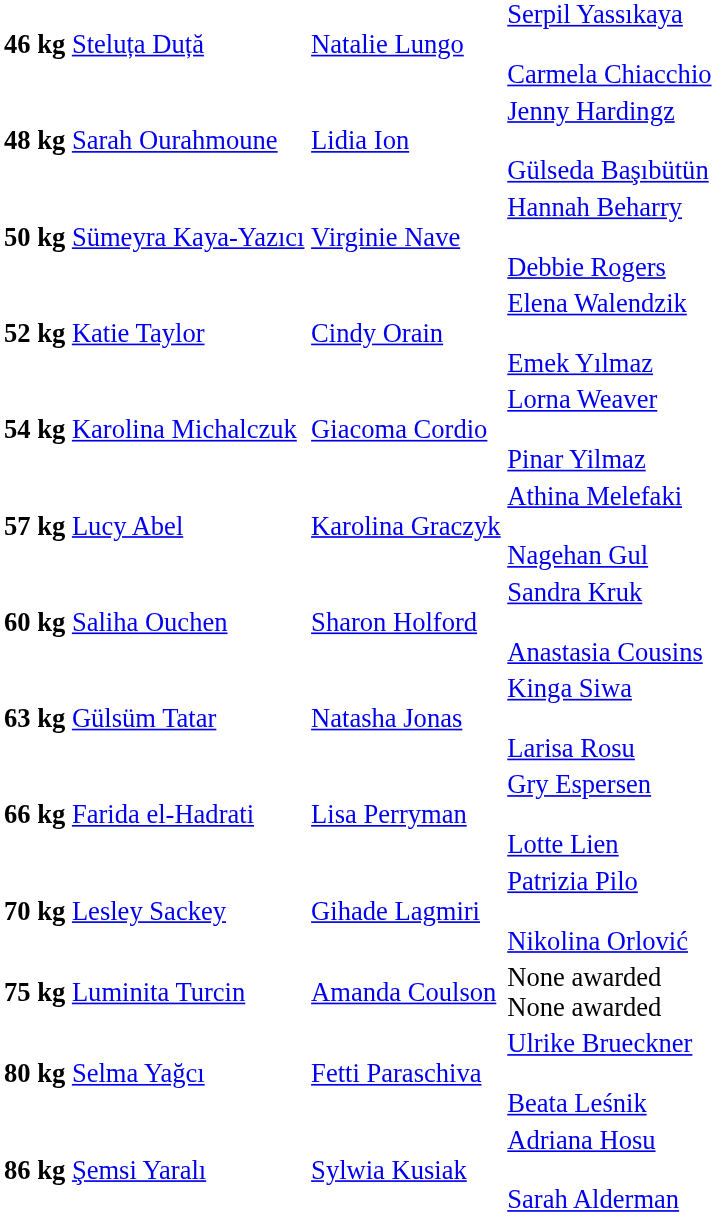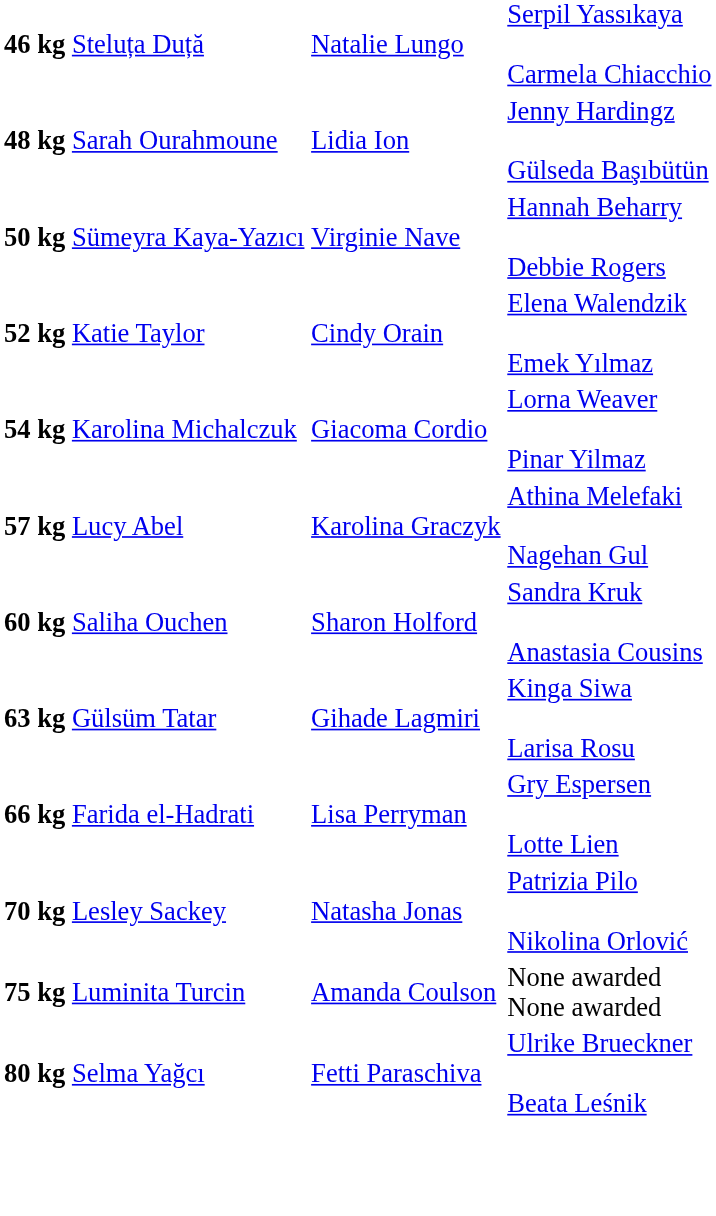 <table>
 <tr>
 <td align="center"><strong>46 kg</strong></td>
 <td> <a href='#'>Steluța Duță</a></td>
 <td> <a href='#'>Natalie Lungo</a></td>
 <td> <a href='#'>Serpil Yassıkaya</a><br><br> <a href='#'>Carmela Chiacchio</a></td>
 </tr>
 <tr>
 <td align="center"><strong>48 kg</strong></td>
 <td> <a href='#'>Sarah Ourahmoune</a></td>
 <td> <a href='#'>Lidia Ion</a></td>
 <td> <a href='#'>Jenny Hardingz</a><br><br> <a href='#'>Gülseda Başıbütün</a></td>
 </tr>
 <tr>
 <td align="center"><strong>50 kg</strong></td>
 <td> <a href='#'>Sümeyra Kaya-Yazıcı</a></td>
 <td> <a href='#'>Virginie Nave</a></td>
 <td> <a href='#'>Hannah Beharry</a><br><br> <a href='#'>Debbie Rogers</a></td>
 </tr>
 <tr>
 <td align="center"><strong>52 kg</strong></td>
 <td> <a href='#'>Katie Taylor</a></td>
 <td> <a href='#'>Cindy Orain</a></td>
 <td> <a href='#'>Elena Walendzik</a><br><br> <a href='#'>Emek Yılmaz</a></td>
 </tr>
 <tr>
 <td align="center"><strong>54 kg</strong></td>
 <td> <a href='#'>Karolina Michalczuk</a></td>
 <td> <a href='#'>Giacoma Cordio</a></td>
 <td> <a href='#'>Lorna Weaver</a><br><br> <a href='#'>Pinar Yilmaz</a></td>
 </tr>
 <tr>
 <td align="center"><strong>57 kg</strong></td>
 <td> <a href='#'>Lucy Abel</a></td>
 <td> <a href='#'>Karolina Graczyk</a></td>
 <td> <a href='#'>Athina Melefaki</a><br><br> <a href='#'>Nagehan Gul</a></td>
 </tr>
 <tr>
 <td align="center"><strong>60 kg</strong></td>
 <td> <a href='#'>Saliha Ouchen</a></td>
 <td> <a href='#'>Sharon Holford</a></td>
 <td> <a href='#'>Sandra Kruk</a><br><br> <a href='#'>Anastasia Cousins</a></td>
 </tr>
 <tr>
 <td align="center"><strong>63 kg</strong></td>
 <td> <a href='#'>Gülsüm Tatar</a></td>
-<td> <a href='#'>Natasha Jonas</a></td>
+<td> <a href='#'>Gihade Lagmiri</a></td>
 <td> <a href='#'>Kinga Siwa</a><br><br> <a href='#'>Larisa Rosu</a></td>
 </tr>
 <tr>
 <td align="center"><strong>66 kg</strong></td>
 <td> <a href='#'>Farida el-Hadrati</a></td>
 <td> <a href='#'>Lisa Perryman</a></td>
 <td> <a href='#'>Gry Espersen</a><br><br> <a href='#'>Lotte Lien</a></td>
 </tr>
 <tr>
 <td align="center"><strong>70 kg</strong></td>
 <td> <a href='#'>Lesley Sackey</a></td>
-<td> <a href='#'>Gihade Lagmiri</a></td>
+<td> <a href='#'>Natasha Jonas</a></td>
 <td> <a href='#'>Patrizia Pilo</a><br><br> <a href='#'>Nikolina Orlović</a></td>
 </tr>
 <tr>
 <td align="center"><strong>75 kg</strong></td>
 <td> <a href='#'>Luminita Turcin</a></td>
 <td> <a href='#'>Amanda Coulson</a></td>
 <td>None awarded <br>None awarded</td>
 </tr>
 <tr>
 <td align="center"><strong>80 kg</strong></td>
 <td> <a href='#'>Selma Yağcı</a></td>
 <td> <a href='#'>Fetti Paraschiva</a></td>
 <td> <a href='#'>Ulrike Brueckner</a><br><br> <a href='#'>Beata Leśnik</a></td>
 </tr>
-<tr>
-<td align="center"><strong>86 kg</strong></td>
-<td> <a href='#'>Şemsi Yaralı</a></td>
-<td> <a href='#'>Sylwia Kusiak</a></td>
-<td> <a href='#'>Adriana Hosu</a><br><br> <a href='#'>Sarah Alderman</a></td>
-</tr>
 </table>
